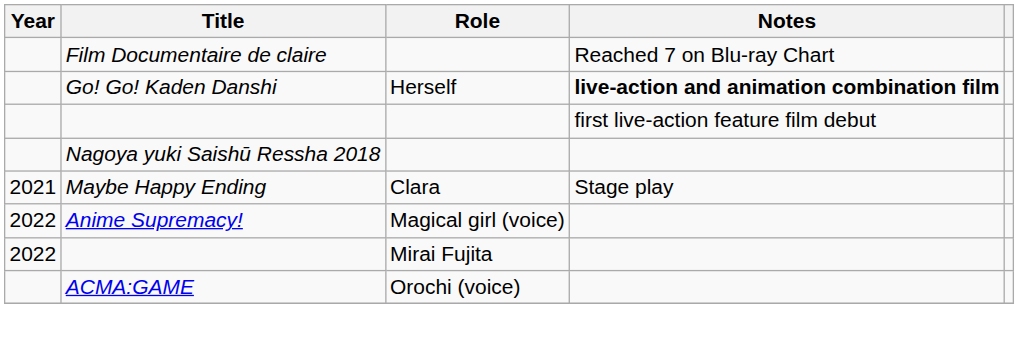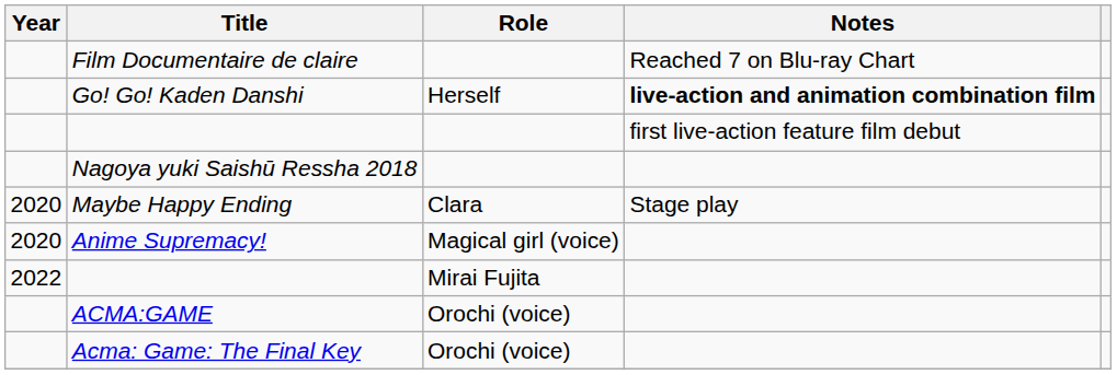 <table class="wikitable sortable plainrowheaders">
 <tr>
 <th>Year</th>
 <th>Title</th>
 <th>Role</th>
 <th class="unsortable">Notes</th>
 <th class="unsortable"></th>
 </tr>
 <tr>
 <td></td>
 <td><em>Film Documentaire de claire</em></td>
 <td></td>
 <td>Reached 7 on Blu-ray Chart</td>
 <td></td>
 </tr>
 <tr>
 <td></td>
 <td><em>Go! Go! Kaden Danshi </em></td>
 <td>Herself</td>
 <td><strong>live-action and animation combination film</strong></td>
 <td></td>
 </tr>
 <tr>
 <td></td>
 <td></td>
 <td></td>
 <td>first live-action feature film debut</td>
 <td></td>
 </tr>
 <tr>
 <td></td>
 <td><em>Nagoya yuki Saishū Ressha 2018</em></td>
 <td></td>
 <td></td>
 <td></td>
 </tr>
 <tr>
-<td>2021</td>
+<td>2020</td>
 <td><em>Maybe Happy Ending</em></td>
 <td>Clara</td>
 <td>Stage play</td>
 <td></td>
 </tr>
 <tr>
-<td>2022</td>
+<td>2020</td>
 <td><em><a href='#'>Anime Supremacy!</a></em></td>
 <td>Magical girl (voice)</td>
 <td></td>
 <td></td>
 </tr>
 <tr>
 <td>2022</td>
 <td></td>
 <td>Mirai Fujita</td>
 <td></td>
 <td></td>
 </tr>
 <tr>
 <td></td>
 <td><em><a href='#'>ACMA:GAME</a></em></td>
 <td>Orochi (voice)</td>
 <td></td>
 <td></td>
 </tr>
 <tr>
+<td></td>
+<td><em><a href='#'>Acma: Game: The Final Key</a></em></td>
+<td>Orochi (voice)</td>
+<td></td>
+<td></td>
+</tr>
+<tr>
 </tr>
 </table>
